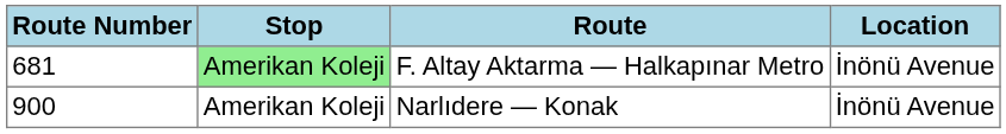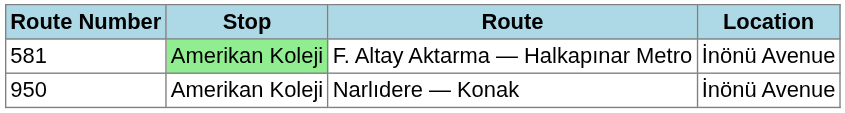 <table class="toccolours" border="1" cellpadding="3" style="border-collapse:collapse; margin: 1em auto;">
 <tr style="background:lightblue;">
 <th>Route Number</th>
 <th>Stop</th>
 <th>Route</th>
 <th>Location</th>
 </tr>
 <tr>
-<td>681</td>
+<td>581</td>
 <td style="background: lightgreen;">Amerikan Koleji</td>
 <td>F. Altay Aktarma — Halkapınar Metro</td>
 <td>İnönü Avenue</td>
 </tr>
 <tr>
-<td>900</td>
+<td>950</td>
 <td>Amerikan Koleji</td>
 <td>Narlıdere — Konak</td>
 <td>İnönü Avenue</td>
 </tr>
 </table>
